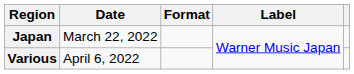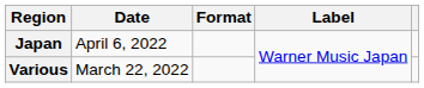 <table class="wikitable plainrowheaders">
 <tr>
 <th scope="col">Region</th>
 <th scope="col">Date</th>
 <th scope="col">Format</th>
 <th scope="col">Label</th>
 <th scope="col"></th>
 </tr>
 <tr>
 <th scope="row">Japan</th>
-<td>March 22, 2022</td>
+<td>April 6, 2022</td>
 <td></td>
 <td rowspan="2"><a href='#'>Warner Music Japan</a></td>
 <td></td>
 </tr>
 <tr>
 <th scope="row">Various</th>
-<td>April 6, 2022</td>
+<td>March 22, 2022</td>
 <td></td>
 <td style="text-align:center"></td>
 </tr>
 </table>
